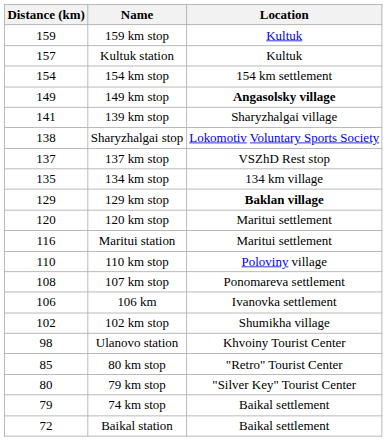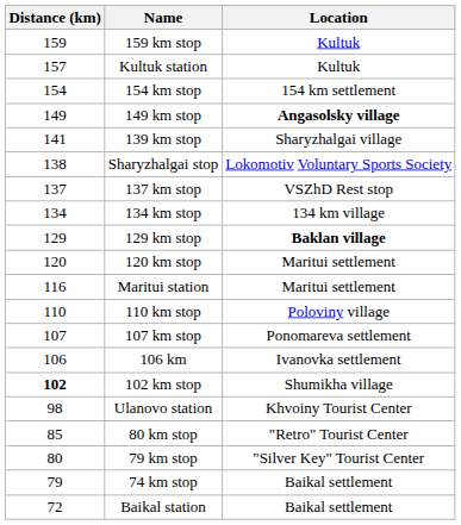 <table class="wikitable" style="background:#fff; border:1px solid #996; text-align:center">
 <tr style="background-color:#ddb">
 <th>Distance (km)</th>
 <th>Name</th>
 <th>Location</th>
 </tr>
 <tr>
 <td>159</td>
 <td>159 km stop</td>
 <td><a href='#'>Kultuk</a></td>
 </tr>
 <tr>
 <td>157</td>
 <td>Kultuk station</td>
 <td>Kultuk</td>
 </tr>
 <tr>
 <td>154</td>
 <td>154 km stop</td>
 <td>154 km settlement</td>
 </tr>
 <tr>
 <td>149</td>
 <td>149 km stop</td>
 <td><strong>Angasolsky village</strong></td>
 </tr>
 <tr>
 <td>141</td>
 <td>139 km stop</td>
 <td>Sharyzhalgai village</td>
 </tr>
 <tr>
 <td>138</td>
 <td>Sharyzhalgai stop</td>
 <td><a href='#'>Lokomotiv</a> <a href='#'>Voluntary Sports Society</a></td>
 </tr>
 <tr>
 <td>137</td>
 <td>137 km stop</td>
 <td>VSZhD Rest stop</td>
 </tr>
 <tr>
-<td>135</td>
+<td>134</td>
 <td>134 km stop</td>
 <td>134 km village</td>
 </tr>
 <tr>
 <td>129</td>
 <td>129 km stop</td>
 <td><strong>Baklan village</strong></td>
 </tr>
 <tr>
 <td>120</td>
 <td>120 km stop</td>
 <td>Maritui settlement</td>
 </tr>
 <tr>
 <td>116</td>
 <td>Maritui station</td>
 <td>Maritui settlement</td>
 </tr>
 <tr>
 <td>110</td>
 <td>110 km stop</td>
 <td><a href='#'>Poloviny</a> village</td>
 </tr>
 <tr>
-<td>108</td>
+<td>107</td>
 <td>107 km stop</td>
 <td>Ponomareva settlement</td>
 </tr>
 <tr>
 <td>106</td>
 <td>106 km</td>
 <td>Ivanovka settlement</td>
 </tr>
 <tr>
-<td>102</td>
+<td><strong>102</strong></td>
 <td>102 km stop</td>
 <td>Shumikha village</td>
 </tr>
 <tr>
 <td>98</td>
 <td>Ulanovo station</td>
 <td>Khvoiny Tourist Center</td>
 </tr>
 <tr>
 <td>85</td>
 <td>80 km stop</td>
 <td>"Retro" Tourist Center</td>
 </tr>
 <tr>
 <td>80</td>
 <td>79 km stop</td>
 <td>"Silver Key" Tourist Center</td>
 </tr>
 <tr>
 <td>79</td>
 <td>74 km stop</td>
 <td>Baikal settlement</td>
 </tr>
 <tr>
 <td>72</td>
 <td>Baikal station</td>
 <td>Baikal settlement</td>
 </tr>
 </table>
